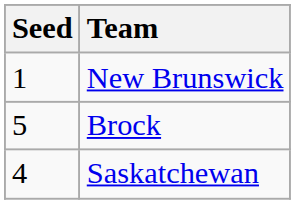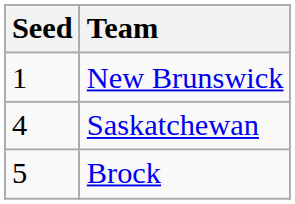 <table class="wikitable sortable" style="text-align: center;">
 <tr style="background:#efefef; text-align:center;">
 <th style="text-align:left">Seed</th>
 <th style="text-align:left">Team</th>
 </tr>
 <tr style="text-align:center">
 <td style="text-align:left">1</td>
 <td style="text-align:left"><a href='#'>New Brunswick</a></td>
 </tr>
 <tr style="text-align:center">
+<td style="text-align:left">4</td>
+<td style="text-align:left"><a href='#'>Saskatchewan</a></td>
+</tr>
+<tr style="text-align:center">
 <td style="text-align:left">5</td>
 <td style="text-align:left"><a href='#'>Brock</a></td>
 </tr>
-<tr style="text-align:center">
-<td style="text-align:left">4</td>
-<td style="text-align:left"><a href='#'>Saskatchewan</a></td>
-</tr>
 </table>
